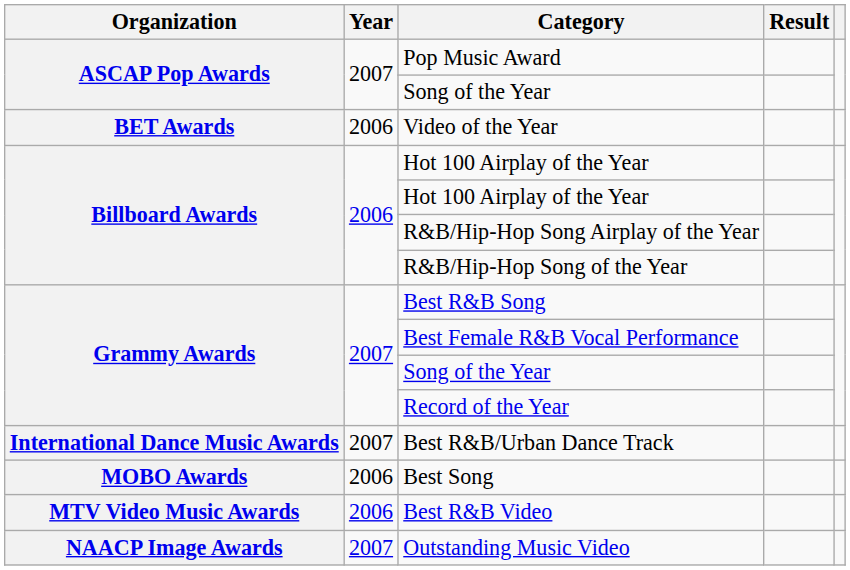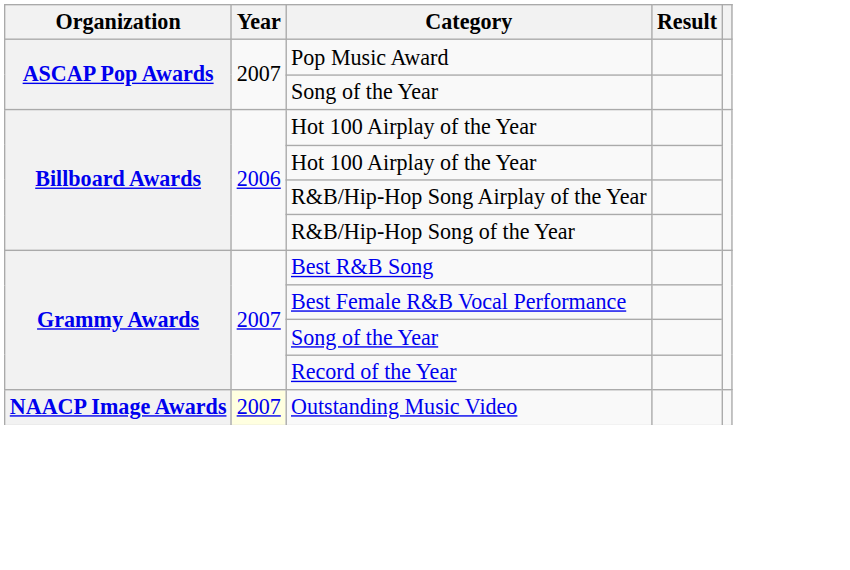 <table class="wikitable sortable plainrowheaders" style="border:none; margin:0;">
 <tr>
 <th scope="col">Organization</th>
 <th scope="col">Year</th>
 <th scope="col">Category</th>
 <th scope="col">Result</th>
 <th class="unsortable" scope="col"></th>
 </tr>
 <tr>
 <th rowspan="2" scope="row"><a href='#'>ASCAP Pop Awards</a></th>
 <td rowspan="2">2007</td>
 <td>Pop Music Award</td>
 <td></td>
 <td rowspan="2" style="text-align:center;"></td>
 </tr>
 <tr>
 <td>Song of the Year</td>
 <td></td>
-</tr>
-<tr>
-<th scope="row"><a href='#'>BET Awards</a></th>
-<td>2006</td>
-<td>Video of the Year</td>
-<td></td>
-<td style="text-align:center;"></td>
 </tr>
 <tr>
 <th rowspan="4" scope="row"><a href='#'>Billboard Awards</a></th>
 <td rowspan="4"><a href='#'>2006</a></td>
 <td>Hot 100 Airplay of the Year</td>
 <td></td>
 <td rowspan="4" style="text-align:center;"></td>
 </tr>
 <tr>
 <td>Hot 100 Airplay of the Year</td>
 <td></td>
 </tr>
 <tr>
 <td>R&B/Hip-Hop Song Airplay of the Year</td>
 <td></td>
 </tr>
 <tr>
 <td>R&B/Hip-Hop Song of the Year</td>
 <td></td>
 </tr>
 <tr>
 <th rowspan="4" scope="row"><a href='#'>Grammy Awards</a></th>
 <td rowspan="4"><a href='#'>2007</a></td>
 <td><a href='#'>Best R&B Song</a></td>
 <td></td>
 <td rowspan="4" style="text-align:center;"></td>
 </tr>
 <tr>
 <td><a href='#'>Best Female R&B Vocal Performance</a></td>
 <td></td>
 </tr>
 <tr>
 <td><a href='#'>Song of the Year</a></td>
 <td></td>
 </tr>
 <tr>
 <td><a href='#'>Record of the Year</a></td>
 <td></td>
 </tr>
 <tr>
-<th scope="row"><a href='#'>International Dance Music Awards</a></th>
-<td>2007</td>
-<td>Best R&B/Urban Dance Track</td>
-<td></td>
-<td style="text-align:center;"></td>
-</tr>
-<tr>
-<th scope="row"><a href='#'>MOBO Awards</a></th>
-<td>2006</td>
-<td>Best Song</td>
-<td></td>
-<td style="text-align:center;"></td>
-</tr>
-<tr>
-<th scope="row"><a href='#'>MTV Video Music Awards</a></th>
-<td><a href='#'>2006</a></td>
-<td><a href='#'>Best R&B Video</a></td>
-<td></td>
-<td style="text-align:center;"></td>
-</tr>
-<tr>
 <th scope="row"><a href='#'>NAACP Image Awards</a></th>
-<td><a href='#'>2007</a></td>
+<td style="background: lightyellow;"><a href='#'>2007</a></td>
 <td><a href='#'>Outstanding Music Video</a></td>
 <td></td>
 <td style="text-align:center;"></td>
 </tr>
 <tr>
 </tr>
 </table>
